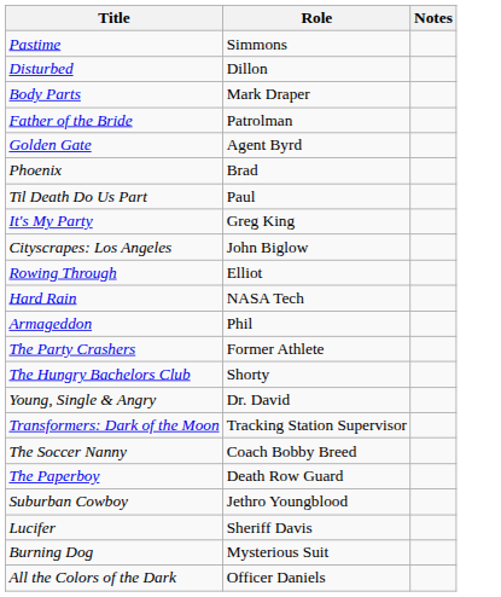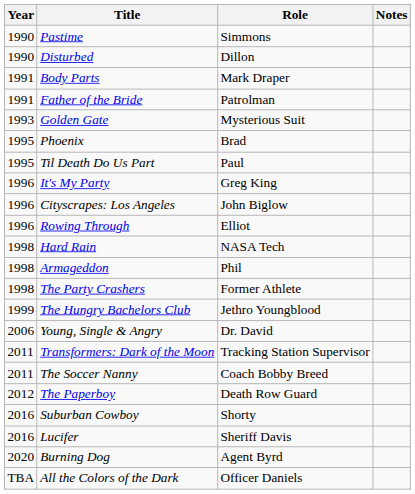 <table class="wikitable sortable">
 <tr>
+<th>Year</th>
 <th>Title</th>
 <th>Role</th>
 <th>Notes</th>
 </tr>
 <tr>
+<td>1990</td>
 <td><a href='#'><em>Pastime</em></a></td>
 <td>Simmons</td>
 <td></td>
 </tr>
 <tr>
+<td>1990</td>
 <td><a href='#'><em>Disturbed</em></a></td>
 <td>Dillon</td>
 <td></td>
 </tr>
 <tr>
+<td>1991</td>
 <td><a href='#'><em>Body Parts</em></a></td>
 <td>Mark Draper</td>
 <td></td>
 </tr>
 <tr>
+<td>1991</td>
 <td><a href='#'><em>Father of the Bride</em></a></td>
 <td>Patrolman</td>
 <td></td>
 </tr>
 <tr>
+<td>1993</td>
 <td><a href='#'><em>Golden Gate</em></a></td>
-<td>Agent Byrd</td>
+<td>Mysterious Suit</td>
 <td></td>
 </tr>
 <tr>
+<td>1995</td>
 <td><em>Phoenix</em></td>
 <td>Brad</td>
 <td></td>
 </tr>
 <tr>
+<td>1995</td>
 <td><em>Til Death Do Us Part</em></td>
 <td>Paul</td>
 <td></td>
 </tr>
 <tr>
+<td>1996</td>
 <td><a href='#'><em>It's My Party</em></a></td>
 <td>Greg King</td>
 <td></td>
 </tr>
 <tr>
+<td>1996</td>
 <td><em>Cityscrapes: Los Angeles</em></td>
 <td>John Biglow</td>
 <td></td>
 </tr>
 <tr>
+<td>1996</td>
 <td><em><a href='#'>Rowing Through</a></em></td>
 <td>Elliot</td>
 <td></td>
 </tr>
 <tr>
+<td>1998</td>
 <td><a href='#'><em>Hard Rain</em></a></td>
 <td>NASA Tech</td>
 <td></td>
 </tr>
 <tr>
+<td>1998</td>
 <td><a href='#'><em>Armageddon</em></a></td>
 <td>Phil</td>
 <td></td>
 </tr>
 <tr>
+<td>1998</td>
 <td><em><a href='#'>The Party Crashers</a></em></td>
 <td>Former Athlete</td>
 <td></td>
 </tr>
 <tr>
+<td>1999</td>
 <td><em><a href='#'>The Hungry Bachelors Club</a></em></td>
-<td>Shorty</td>
+<td>Jethro Youngblood</td>
 <td></td>
 </tr>
 <tr>
+<td>2006</td>
 <td><em>Young, Single & Angry</em></td>
 <td>Dr. David</td>
 <td></td>
 </tr>
 <tr>
+<td>2011</td>
 <td><em><a href='#'>Transformers: Dark of the Moon</a></em></td>
 <td>Tracking Station Supervisor</td>
 <td></td>
 </tr>
 <tr>
+<td>2011</td>
 <td><em>The Soccer Nanny</em></td>
 <td>Coach Bobby Breed</td>
 <td></td>
 </tr>
 <tr>
+<td>2012</td>
 <td><a href='#'><em>The Paperboy</em></a></td>
 <td>Death Row Guard</td>
 <td></td>
 </tr>
 <tr>
+<td>2016</td>
 <td><em>Suburban Cowboy</em></td>
-<td>Jethro Youngblood</td>
+<td>Shorty</td>
 <td></td>
 </tr>
 <tr>
+<td>2016</td>
 <td><em>Lucifer</em></td>
 <td>Sheriff Davis</td>
 <td></td>
 </tr>
 <tr>
+<td>2020</td>
 <td><em>Burning Dog</em></td>
-<td>Mysterious Suit</td>
+<td>Agent Byrd</td>
 <td></td>
 </tr>
 <tr>
+<td>TBA</td>
 <td><em>All the Colors of the Dark</em></td>
 <td>Officer Daniels</td>
 <td></td>
 </tr>
 </table>
